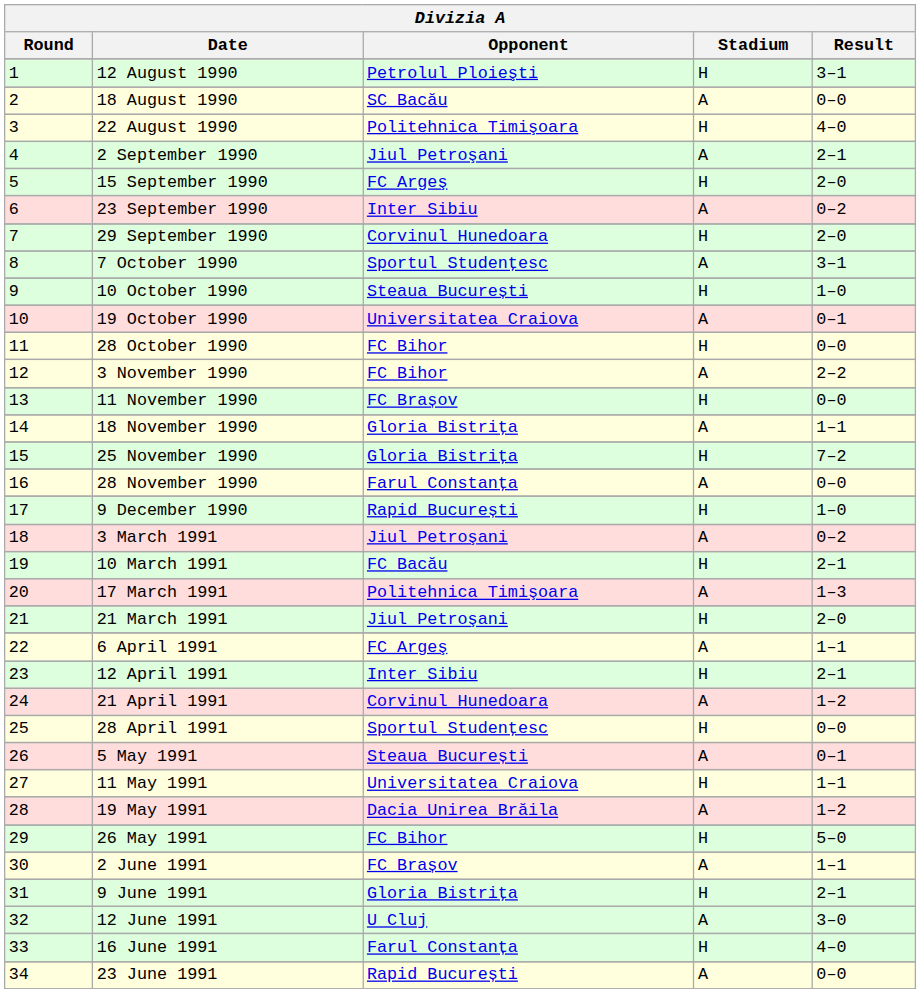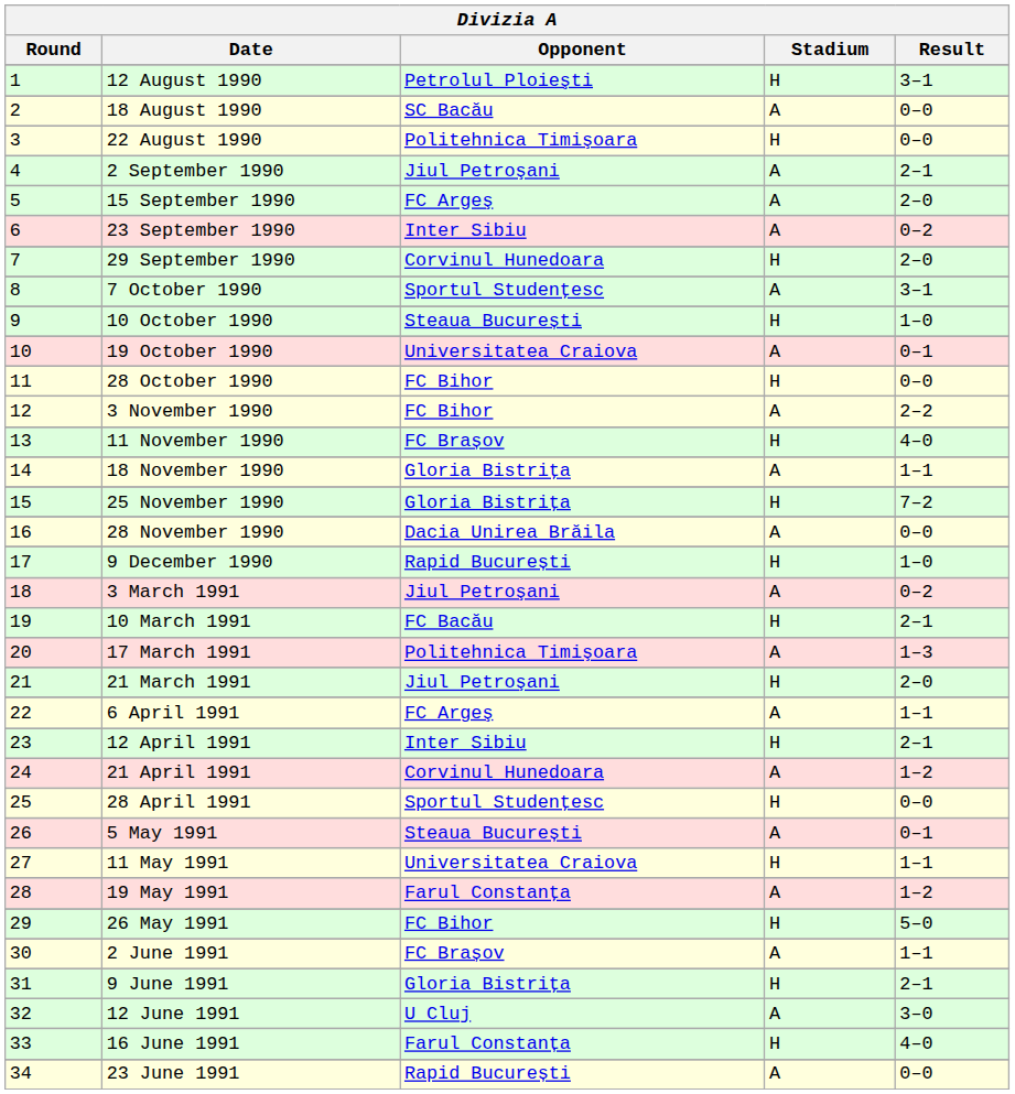 <table class="wikitable" style="width:80%;">
 <tr>
 <th colspan="5" style="text-align:center;"><em>Divizia A</em></th>
 </tr>
 <tr>
 <th>Round</th>
 <th>Date</th>
 <th>Opponent</th>
 <th>Stadium</th>
 <th>Result</th>
 </tr>
 <tr>
 </tr>
 <tr bgcolor="#ddffdd">
 <td>1</td>
 <td>12 August 1990</td>
 <td><a href='#'>Petrolul Ploieşti</a></td>
 <td>H</td>
 <td>3–1</td>
 </tr>
 <tr>
 </tr>
 <tr bgcolor="#ffffdd">
 <td>2</td>
 <td>18 August 1990</td>
 <td><a href='#'>SC Bacău</a></td>
 <td>A</td>
 <td>0–0</td>
 </tr>
 <tr>
 </tr>
 <tr bgcolor="#ffffdd">
 <td>3</td>
 <td>22 August 1990</td>
 <td><a href='#'>Politehnica Timişoara</a></td>
 <td>H</td>
-<td>4–0</td>
+<td>0–0</td>
 </tr>
 <tr>
 </tr>
 <tr bgcolor="#ddffdd">
 <td>4</td>
 <td>2 September 1990</td>
 <td><a href='#'>Jiul Petroşani</a></td>
 <td>A</td>
 <td>2–1</td>
 </tr>
 <tr>
 </tr>
 <tr bgcolor="#ddffdd">
 <td>5</td>
 <td>15 September 1990</td>
 <td><a href='#'>FC Argeş</a></td>
-<td>H</td>
+<td>A</td>
 <td>2–0</td>
 </tr>
 <tr>
 </tr>
 <tr bgcolor="#ffdddd">
 <td>6</td>
 <td>23 September 1990</td>
 <td><a href='#'>Inter Sibiu</a></td>
 <td>A</td>
 <td>0–2</td>
 </tr>
 <tr>
 </tr>
 <tr bgcolor="#ddffdd">
 <td>7</td>
 <td>29 September 1990</td>
 <td><a href='#'>Corvinul Hunedoara</a></td>
 <td>H</td>
 <td>2–0</td>
 </tr>
 <tr>
 </tr>
 <tr bgcolor="#ddffdd">
 <td>8</td>
 <td>7 October 1990</td>
 <td><a href='#'>Sportul Studenţesc</a></td>
 <td>A</td>
 <td>3–1</td>
 </tr>
 <tr>
 </tr>
 <tr bgcolor="#ddffdd">
 <td>9</td>
 <td>10 October 1990</td>
 <td><a href='#'>Steaua București</a></td>
 <td>H</td>
 <td>1–0</td>
 </tr>
 <tr>
 </tr>
 <tr bgcolor="#ffdddd">
 <td>10</td>
 <td>19 October 1990</td>
 <td><a href='#'>Universitatea Craiova</a></td>
 <td>A</td>
 <td>0–1</td>
 </tr>
 <tr>
 </tr>
 <tr bgcolor="#ffffdd">
 <td>11</td>
 <td>28 October 1990</td>
 <td><a href='#'>FC Bihor</a></td>
 <td>H</td>
 <td>0–0</td>
 </tr>
 <tr>
 </tr>
 <tr bgcolor="#ffffdd">
 <td>12</td>
 <td>3 November 1990</td>
 <td><a href='#'>FC Bihor</a></td>
 <td>A</td>
 <td>2–2</td>
 </tr>
 <tr>
 </tr>
 <tr bgcolor="#ddffdd">
 <td>13</td>
 <td>11 November 1990</td>
 <td><a href='#'>FC Brașov</a></td>
 <td>H</td>
-<td>0–0</td>
+<td>4–0</td>
 </tr>
 <tr>
 </tr>
 <tr bgcolor="#ffffdd">
 <td>14</td>
 <td>18 November 1990</td>
 <td><a href='#'>Gloria Bistriţa</a></td>
 <td>A</td>
 <td>1–1</td>
 </tr>
 <tr>
 </tr>
 <tr bgcolor="#ddffdd">
 <td>15</td>
 <td>25 November 1990</td>
 <td><a href='#'>Gloria Bistriţa</a></td>
 <td>H</td>
 <td>7–2</td>
 </tr>
 <tr>
 </tr>
 <tr bgcolor="#ffffdd">
 <td>16</td>
 <td>28 November 1990</td>
-<td><a href='#'>Farul Constanţa</a></td>
+<td><a href='#'>Dacia Unirea Brăila</a></td>
 <td>A</td>
 <td>0–0</td>
 </tr>
 <tr>
 </tr>
 <tr bgcolor="#ddffdd">
 <td>17</td>
 <td>9 December 1990</td>
 <td><a href='#'>Rapid București</a></td>
 <td>H</td>
 <td>1–0</td>
 </tr>
 <tr>
 </tr>
 <tr bgcolor="#ffdddd">
 <td>18</td>
 <td>3 March 1991</td>
 <td><a href='#'>Jiul Petroşani</a></td>
 <td>A</td>
 <td>0–2</td>
 </tr>
 <tr>
 </tr>
 <tr bgcolor="#ddffdd">
 <td>19</td>
 <td>10 March 1991</td>
 <td><a href='#'>FC Bacău</a></td>
 <td>H</td>
 <td>2–1</td>
 </tr>
 <tr>
 </tr>
 <tr bgcolor="#ffdddd">
 <td>20</td>
 <td>17 March 1991</td>
 <td><a href='#'>Politehnica Timişoara</a></td>
 <td>A</td>
 <td>1–3</td>
 </tr>
 <tr>
 </tr>
 <tr bgcolor="#ddffdd">
 <td>21</td>
 <td>21 March 1991</td>
 <td><a href='#'>Jiul Petroşani</a></td>
 <td>H</td>
 <td>2–0</td>
 </tr>
 <tr>
 </tr>
 <tr bgcolor="#ffffdd">
 <td>22</td>
 <td>6 April 1991</td>
 <td><a href='#'>FC Argeş</a></td>
 <td>A</td>
 <td>1–1</td>
 </tr>
 <tr>
 </tr>
 <tr bgcolor="#ddffdd">
 <td>23</td>
 <td>12 April 1991</td>
 <td><a href='#'>Inter Sibiu</a></td>
 <td>H</td>
 <td>2–1</td>
 </tr>
 <tr>
 </tr>
 <tr bgcolor="#ffdddd">
 <td>24</td>
 <td>21 April 1991</td>
 <td><a href='#'>Corvinul Hunedoara</a></td>
 <td>A</td>
 <td>1–2</td>
 </tr>
 <tr>
 </tr>
 <tr bgcolor="#ffffdd">
 <td>25</td>
 <td>28 April 1991</td>
 <td><a href='#'>Sportul Studenţesc</a></td>
 <td>H</td>
 <td>0–0</td>
 </tr>
 <tr>
 </tr>
 <tr bgcolor="#ffdddd">
 <td>26</td>
 <td>5 May 1991</td>
 <td><a href='#'>Steaua București</a></td>
 <td>A</td>
 <td>0–1</td>
 </tr>
 <tr>
 </tr>
 <tr bgcolor="#ffffdd">
 <td>27</td>
 <td>11 May 1991</td>
 <td><a href='#'>Universitatea Craiova</a></td>
 <td>H</td>
 <td>1–1</td>
 </tr>
 <tr>
 </tr>
 <tr bgcolor="#ffdddd">
 <td>28</td>
 <td>19 May 1991</td>
-<td><a href='#'>Dacia Unirea Brăila</a></td>
+<td><a href='#'>Farul Constanţa</a></td>
 <td>A</td>
 <td>1–2</td>
 </tr>
 <tr>
 </tr>
 <tr bgcolor="#ddffdd">
 <td>29</td>
 <td>26 May 1991</td>
 <td><a href='#'>FC Bihor</a></td>
 <td>H</td>
 <td>5–0</td>
 </tr>
 <tr>
 </tr>
 <tr bgcolor="#ffffdd">
 <td>30</td>
 <td>2 June 1991</td>
 <td><a href='#'>FC Brașov</a></td>
 <td>A</td>
 <td>1–1</td>
 </tr>
 <tr>
 </tr>
 <tr bgcolor="#ddffdd">
 <td>31</td>
 <td>9 June 1991</td>
 <td><a href='#'>Gloria Bistriţa</a></td>
 <td>H</td>
 <td>2–1</td>
 </tr>
 <tr>
 </tr>
 <tr bgcolor="#ddffdd">
 <td>32</td>
 <td>12 June 1991</td>
 <td><a href='#'>U Cluj</a></td>
 <td>A</td>
 <td>3–0</td>
 </tr>
 <tr>
 </tr>
 <tr bgcolor="#ddffdd">
 <td>33</td>
 <td>16 June 1991</td>
 <td><a href='#'>Farul Constanța</a></td>
 <td>H</td>
 <td>4–0</td>
 </tr>
 <tr>
 </tr>
 <tr bgcolor="#ffffdd">
 <td>34</td>
 <td>23 June 1991</td>
 <td><a href='#'>Rapid București</a></td>
 <td>A</td>
 <td>0–0</td>
 </tr>
 <tr>
 </tr>
 </table>
